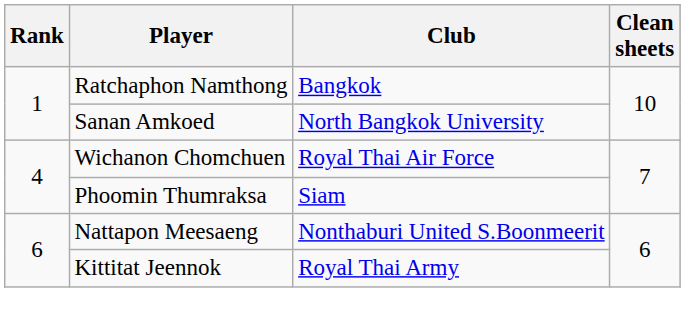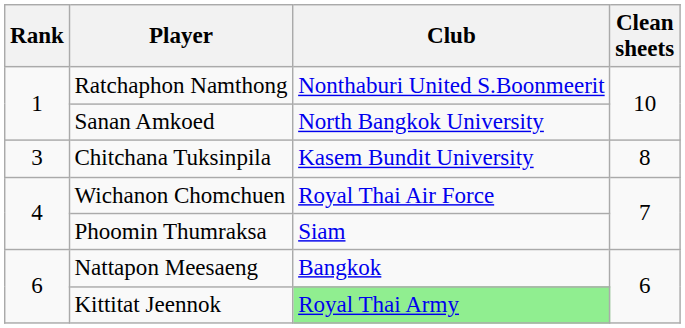 <table class="wikitable" style="text-align:center">
 <tr>
 <th>Rank</th>
 <th>Player</th>
 <th>Club</th>
 <th>Clean<br>sheets</th>
 </tr>
 <tr>
 <td rowspan="2">1</td>
 <td align="left"> Ratchaphon Namthong</td>
-<td align="left"><a href='#'>Bangkok</a></td>
+<td align="left"><a href='#'>Nonthaburi United S.Boonmeerit</a></td>
 <td rowspan="2">10</td>
 </tr>
 <tr>
 <td align="left"> Sanan Amkoed</td>
 <td align="left"><a href='#'>North Bangkok University</a></td>
+</tr>
+<tr>
+<td>3</td>
+<td align="left"> Chitchana Tuksinpila</td>
+<td align="left"><a href='#'>Kasem Bundit University</a></td>
+<td>8</td>
 </tr>
 <tr>
 <td rowspan="2">4</td>
 <td align="left"> Wichanon Chomchuen</td>
 <td align="left"><a href='#'>Royal Thai Air Force</a></td>
 <td rowspan="2">7</td>
 </tr>
 <tr>
 <td align="left"> Phoomin Thumraksa</td>
 <td align="left"><a href='#'>Siam</a></td>
 </tr>
 <tr>
 <td rowspan="2">6</td>
 <td align="left"> Nattapon Meesaeng</td>
-<td align="left"><a href='#'>Nonthaburi United S.Boonmeerit</a></td>
+<td align="left"><a href='#'>Bangkok</a></td>
 <td rowspan="2">6</td>
 </tr>
 <tr>
 <td align="left"> Kittitat Jeennok</td>
-<td align="left"><a href='#'>Royal Thai Army</a></td>
+<td align="left" style="background: lightgreen;"><a href='#'>Royal Thai Army</a></td>
 </tr>
 </table>
